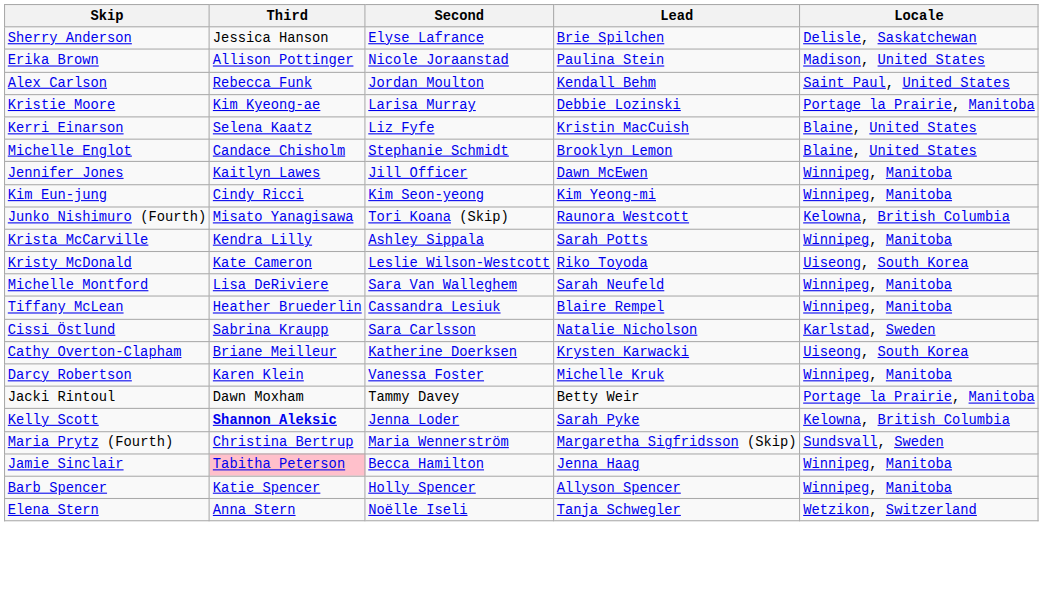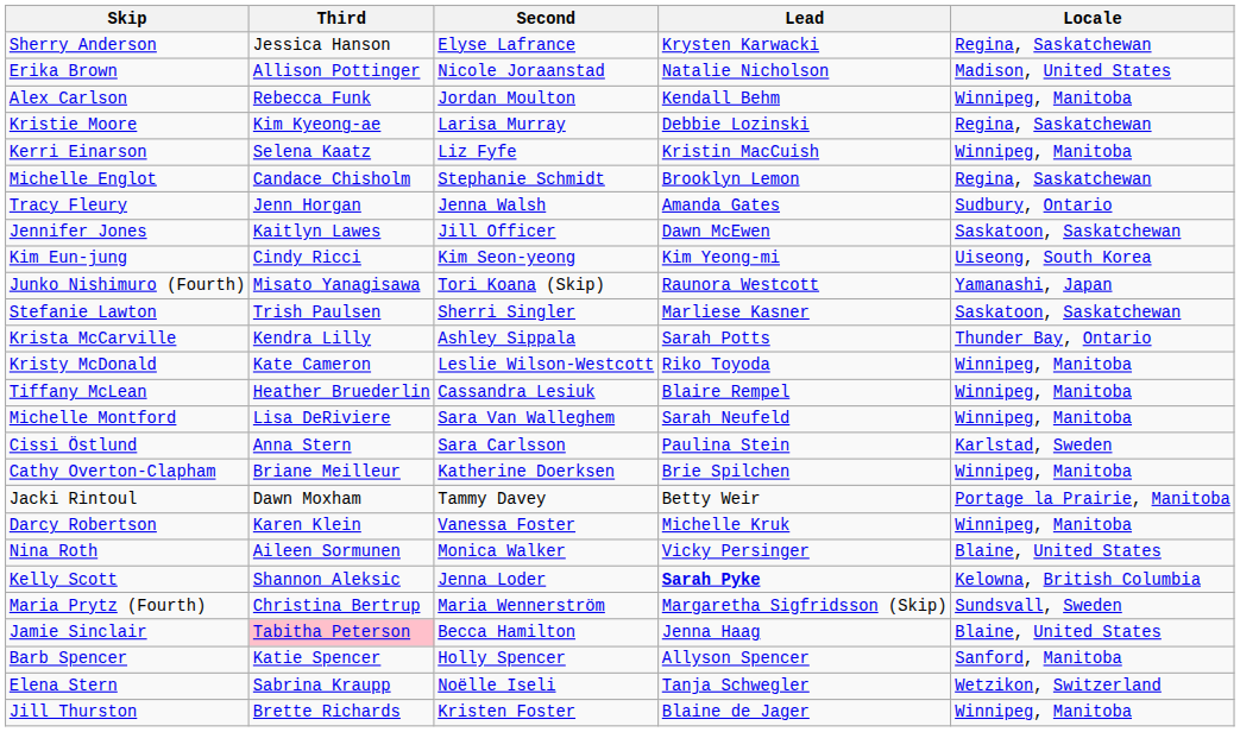 <table class=wikitable>
 <tr>
 <th scope="col">Skip</th>
 <th scope="col">Third</th>
 <th scope="col">Second</th>
 <th scope="col">Lead</th>
 <th scope="col">Locale</th>
 </tr>
 <tr>
 <td><a href='#'>Sherry Anderson</a></td>
 <td>Jessica Hanson</td>
 <td><a href='#'>Elyse Lafrance</a></td>
-<td><a href='#'>Brie Spilchen</a></td>
-<td> <a href='#'>Delisle</a>, <a href='#'>Saskatchewan</a></td>
+<td><a href='#'>Krysten Karwacki</a></td>
+<td> <a href='#'>Regina</a>, <a href='#'>Saskatchewan</a></td>
 </tr>
 <tr>
 <td><a href='#'>Erika Brown</a></td>
 <td><a href='#'>Allison Pottinger</a></td>
 <td><a href='#'>Nicole Joraanstad</a></td>
-<td><a href='#'>Paulina Stein</a></td>
+<td><a href='#'>Natalie Nicholson</a></td>
 <td> <a href='#'>Madison</a>, <a href='#'>United States</a></td>
 </tr>
 <tr>
 <td><a href='#'>Alex Carlson</a></td>
 <td><a href='#'>Rebecca Funk</a></td>
 <td><a href='#'>Jordan Moulton</a></td>
 <td><a href='#'>Kendall Behm</a></td>
-<td> <a href='#'>Saint Paul</a>, <a href='#'>United States</a></td>
+<td> <a href='#'>Winnipeg</a>, <a href='#'>Manitoba</a></td>
 </tr>
 <tr>
 <td><a href='#'>Kristie Moore</a></td>
 <td><a href='#'>Kim Kyeong-ae</a></td>
 <td><a href='#'>Larisa Murray</a></td>
 <td><a href='#'>Debbie Lozinski</a></td>
-<td> <a href='#'>Portage la Prairie</a>, <a href='#'>Manitoba</a></td>
+<td> <a href='#'>Regina</a>, <a href='#'>Saskatchewan</a></td>
 </tr>
 <tr>
 <td><a href='#'>Kerri Einarson</a></td>
 <td><a href='#'>Selena Kaatz</a></td>
 <td><a href='#'>Liz Fyfe</a></td>
 <td><a href='#'>Kristin MacCuish</a></td>
-<td> <a href='#'>Blaine</a>, <a href='#'>United States</a></td>
+<td> <a href='#'>Winnipeg</a>, <a href='#'>Manitoba</a></td>
 </tr>
 <tr>
 <td><a href='#'>Michelle Englot</a></td>
 <td><a href='#'>Candace Chisholm</a></td>
 <td><a href='#'>Stephanie Schmidt</a></td>
 <td><a href='#'>Brooklyn Lemon</a></td>
-<td> <a href='#'>Blaine</a>, <a href='#'>United States</a></td>
+<td> <a href='#'>Regina</a>, <a href='#'>Saskatchewan</a></td>
+</tr>
+<tr>
+<td><a href='#'>Tracy Fleury</a></td>
+<td><a href='#'>Jenn Horgan</a></td>
+<td><a href='#'>Jenna Walsh</a></td>
+<td><a href='#'>Amanda Gates</a></td>
+<td> <a href='#'>Sudbury</a>, <a href='#'>Ontario</a></td>
 </tr>
 <tr>
 <td><a href='#'>Jennifer Jones</a></td>
 <td><a href='#'>Kaitlyn Lawes</a></td>
 <td><a href='#'>Jill Officer</a></td>
 <td><a href='#'>Dawn McEwen</a></td>
-<td> <a href='#'>Winnipeg</a>, <a href='#'>Manitoba</a></td>
+<td> <a href='#'>Saskatoon</a>, <a href='#'>Saskatchewan</a></td>
 </tr>
 <tr>
 <td><a href='#'>Kim Eun-jung</a></td>
 <td><a href='#'>Cindy Ricci</a></td>
 <td><a href='#'>Kim Seon-yeong</a></td>
 <td><a href='#'>Kim Yeong-mi</a></td>
-<td> <a href='#'>Winnipeg</a>, <a href='#'>Manitoba</a></td>
+<td> <a href='#'>Uiseong</a>, <a href='#'>South Korea</a></td>
 </tr>
 <tr>
 <td><a href='#'>Junko Nishimuro</a> (Fourth)</td>
 <td><a href='#'>Misato Yanagisawa</a></td>
 <td><a href='#'>Tori Koana</a> (Skip)</td>
 <td><a href='#'>Raunora Westcott</a></td>
-<td> <a href='#'>Kelowna</a>, <a href='#'>British Columbia</a></td>
+<td> <a href='#'>Yamanashi</a>, <a href='#'>Japan</a></td>
+</tr>
+<tr>
+<td><a href='#'>Stefanie Lawton</a></td>
+<td><a href='#'>Trish Paulsen</a></td>
+<td><a href='#'>Sherri Singler</a></td>
+<td><a href='#'>Marliese Kasner</a></td>
+<td> <a href='#'>Saskatoon</a>, <a href='#'>Saskatchewan</a></td>
 </tr>
 <tr>
 <td><a href='#'>Krista McCarville</a></td>
 <td><a href='#'>Kendra Lilly</a></td>
 <td><a href='#'>Ashley Sippala</a></td>
 <td><a href='#'>Sarah Potts</a></td>
-<td> <a href='#'>Winnipeg</a>, <a href='#'>Manitoba</a></td>
+<td> <a href='#'>Thunder Bay</a>, <a href='#'>Ontario</a></td>
 </tr>
 <tr>
 <td><a href='#'>Kristy McDonald</a></td>
 <td><a href='#'>Kate Cameron</a></td>
 <td><a href='#'>Leslie Wilson-Westcott</a></td>
 <td><a href='#'>Riko Toyoda</a></td>
-<td> <a href='#'>Uiseong</a>, <a href='#'>South Korea</a></td>
-</tr>
-<tr>
-<td><a href='#'>Michelle Montford</a></td>
-<td><a href='#'>Lisa DeRiviere</a></td>
-<td><a href='#'>Sara Van Walleghem</a></td>
-<td><a href='#'>Sarah Neufeld</a></td>
 <td> <a href='#'>Winnipeg</a>, <a href='#'>Manitoba</a></td>
 </tr>
 <tr>
 <td><a href='#'>Tiffany McLean</a></td>
 <td><a href='#'>Heather Bruederlin</a></td>
 <td><a href='#'>Cassandra Lesiuk</a></td>
 <td><a href='#'>Blaire Rempel</a></td>
 <td> <a href='#'>Winnipeg</a>, <a href='#'>Manitoba</a></td>
 </tr>
 <tr>
+<td><a href='#'>Michelle Montford</a></td>
+<td><a href='#'>Lisa DeRiviere</a></td>
+<td><a href='#'>Sara Van Walleghem</a></td>
+<td><a href='#'>Sarah Neufeld</a></td>
+<td> <a href='#'>Winnipeg</a>, <a href='#'>Manitoba</a></td>
+</tr>
+<tr>
 <td><a href='#'>Cissi Östlund</a></td>
-<td><a href='#'>Sabrina Kraupp</a></td>
+<td><a href='#'>Anna Stern</a></td>
 <td><a href='#'>Sara Carlsson</a></td>
-<td><a href='#'>Natalie Nicholson</a></td>
+<td><a href='#'>Paulina Stein</a></td>
 <td> <a href='#'>Karlstad</a>, <a href='#'>Sweden</a></td>
 </tr>
 <tr>
 <td><a href='#'>Cathy Overton-Clapham</a></td>
 <td><a href='#'>Briane Meilleur</a></td>
 <td><a href='#'>Katherine Doerksen</a></td>
-<td><a href='#'>Krysten Karwacki</a></td>
-<td> <a href='#'>Uiseong</a>, <a href='#'>South Korea</a></td>
-</tr>
-<tr>
-<td><a href='#'>Darcy Robertson</a></td>
-<td><a href='#'>Karen Klein</a></td>
-<td><a href='#'>Vanessa Foster</a></td>
-<td><a href='#'>Michelle Kruk</a></td>
+<td><a href='#'>Brie Spilchen</a></td>
 <td> <a href='#'>Winnipeg</a>, <a href='#'>Manitoba</a></td>
 </tr>
 <tr>
 <td>Jacki Rintoul</td>
 <td>Dawn Moxham</td>
 <td>Tammy Davey</td>
 <td>Betty Weir</td>
 <td> <a href='#'>Portage la Prairie</a>, <a href='#'>Manitoba</a></td>
 </tr>
 <tr>
+<td><a href='#'>Darcy Robertson</a></td>
+<td><a href='#'>Karen Klein</a></td>
+<td><a href='#'>Vanessa Foster</a></td>
+<td><a href='#'>Michelle Kruk</a></td>
+<td> <a href='#'>Winnipeg</a>, <a href='#'>Manitoba</a></td>
+</tr>
+<tr>
+<td><a href='#'>Nina Roth</a></td>
+<td><a href='#'>Aileen Sormunen</a></td>
+<td><a href='#'>Monica Walker</a></td>
+<td><a href='#'>Vicky Persinger</a></td>
+<td> <a href='#'>Blaine</a>, <a href='#'>United States</a></td>
+</tr>
+<tr>
 <td><a href='#'>Kelly Scott</a></td>
-<td><strong><a href='#'>Shannon Aleksic</a></strong></td>
+<td><a href='#'>Shannon Aleksic</a></td>
 <td><a href='#'>Jenna Loder</a></td>
-<td><a href='#'>Sarah Pyke</a></td>
+<td><strong><a href='#'>Sarah Pyke</a></strong></td>
 <td> <a href='#'>Kelowna</a>, <a href='#'>British Columbia</a></td>
 </tr>
 <tr>
 <td><a href='#'>Maria Prytz</a> (Fourth)</td>
 <td><a href='#'>Christina Bertrup</a></td>
 <td><a href='#'>Maria Wennerström</a></td>
 <td><a href='#'>Margaretha Sigfridsson</a> (Skip)</td>
 <td> <a href='#'>Sundsvall</a>, <a href='#'>Sweden</a></td>
 </tr>
 <tr>
 <td><a href='#'>Jamie Sinclair</a></td>
 <td style="background: pink;"><a href='#'>Tabitha Peterson</a></td>
 <td><a href='#'>Becca Hamilton</a></td>
 <td><a href='#'>Jenna Haag</a></td>
-<td> <a href='#'>Winnipeg</a>, <a href='#'>Manitoba</a></td>
+<td> <a href='#'>Blaine</a>, <a href='#'>United States</a></td>
 </tr>
 <tr>
 <td><a href='#'>Barb Spencer</a></td>
 <td><a href='#'>Katie Spencer</a></td>
 <td><a href='#'>Holly Spencer</a></td>
 <td><a href='#'>Allyson Spencer</a></td>
-<td> <a href='#'>Winnipeg</a>, <a href='#'>Manitoba</a></td>
+<td> <a href='#'>Sanford</a>, <a href='#'>Manitoba</a></td>
 </tr>
 <tr>
 <td><a href='#'>Elena Stern</a></td>
-<td><a href='#'>Anna Stern</a></td>
+<td><a href='#'>Sabrina Kraupp</a></td>
 <td><a href='#'>Noëlle Iseli</a></td>
 <td><a href='#'>Tanja Schwegler</a></td>
 <td> <a href='#'>Wetzikon</a>, <a href='#'>Switzerland</a></td>
 </tr>
+<tr>
+<td><a href='#'>Jill Thurston</a></td>
+<td><a href='#'>Brette Richards</a></td>
+<td><a href='#'>Kristen Foster</a></td>
+<td><a href='#'>Blaine de Jager</a></td>
+<td> <a href='#'>Winnipeg</a>, <a href='#'>Manitoba</a></td>
+</tr>
 </table>
